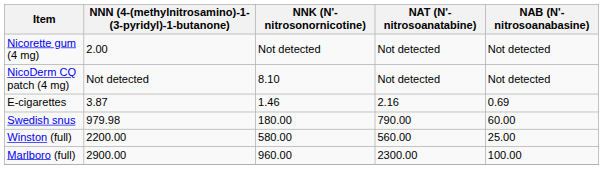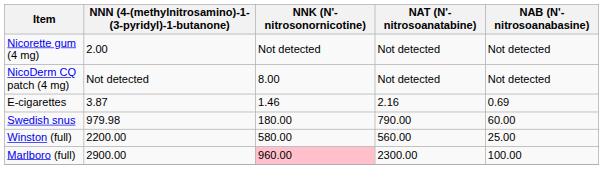 <table class="wikitable" style="margin-left:0.4em;">
 <tr>
 <th>Item</th>
 <th>NNN (4-(methylnitrosamino)-1-(3-pyridyl)-1-butanone)</th>
 <th>NNK (N'-nitrosonornicotine)</th>
 <th>NAT (N'-nitrosoanatabine)</th>
 <th>NAB (N'-nitrosoanabasine)</th>
 </tr>
 <tr>
 <td><a href='#'>Nicorette gum</a> (4 mg)</td>
 <td>2.00</td>
 <td>Not detected</td>
 <td>Not detected</td>
 <td>Not detected</td>
 </tr>
 <tr>
 <td><a href='#'>NicoDerm CQ</a> patch (4 mg)</td>
 <td>Not detected</td>
-<td>8.10</td>
+<td>8.00</td>
 <td>Not detected</td>
 <td>Not detected</td>
 </tr>
 <tr>
 <td>E-cigarettes</td>
 <td>3.87</td>
 <td>1.46</td>
 <td>2.16</td>
 <td>0.69</td>
 </tr>
 <tr>
 <td><a href='#'>Swedish snus</a></td>
 <td>979.98</td>
 <td>180.00</td>
 <td>790.00</td>
 <td>60.00</td>
 </tr>
 <tr>
 <td><a href='#'>Winston</a> (full)</td>
 <td>2200.00</td>
 <td>580.00</td>
 <td>560.00</td>
 <td>25.00</td>
 </tr>
 <tr>
 <td><a href='#'>Marlboro</a> (full)</td>
 <td>2900.00</td>
-<td>960.00</td>
+<td style="background: pink;">960.00</td>
 <td>2300.00</td>
 <td>100.00</td>
 </tr>
 <tr>
 </tr>
 </table>
